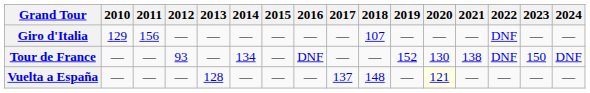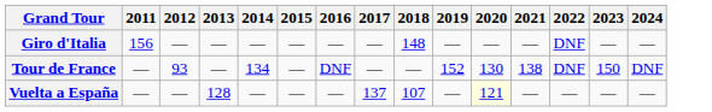 <table class="wikitable plainrowheaders">
 <tr>
 <th scope="col"><a href='#'>Grand Tour</a></th>
-<th scope="col">2010</th>
 <th scope="col">2011</th>
 <th scope="col">2012</th>
 <th scope="col">2013</th>
 <th scope="col">2014</th>
 <th scope="col">2015</th>
 <th scope="col">2016</th>
 <th scope="col">2017</th>
 <th scope="col">2018</th>
 <th scope="col">2019</th>
 <th scope="col">2020</th>
 <th scope="col">2021</th>
 <th scope="col">2022</th>
 <th scope="col">2023</th>
 <th scope="col">2024</th>
 </tr>
 <tr style="text-align:center;">
 <th scope="row"> <a href='#'>Giro d'Italia</a></th>
-<td><a href='#'>129</a></td>
 <td><a href='#'>156</a></td>
 <td>—</td>
 <td>—</td>
 <td>—</td>
 <td>—</td>
 <td>—</td>
 <td>—</td>
-<td><a href='#'>107</a></td>
+<td><a href='#'>148</a></td>
 <td>—</td>
 <td>—</td>
 <td>—</td>
 <td><a href='#'>DNF</a></td>
 <td>—</td>
 <td>—</td>
 </tr>
 <tr style="text-align:center;">
 <th scope="row"> <a href='#'>Tour de France</a></th>
-<td>—</td>
 <td>—</td>
 <td><a href='#'>93</a></td>
 <td>—</td>
 <td><a href='#'>134</a></td>
 <td>—</td>
 <td><a href='#'>DNF</a></td>
 <td>—</td>
 <td>—</td>
 <td><a href='#'>152</a></td>
 <td><a href='#'>130</a></td>
 <td><a href='#'>138</a></td>
 <td><a href='#'>DNF</a></td>
 <td><a href='#'>150</a></td>
 <td><a href='#'>DNF</a></td>
 </tr>
 <tr style="text-align:center;">
 <th scope="row"> <a href='#'>Vuelta a España</a></th>
 <td>—</td>
 <td>—</td>
-<td>—</td>
 <td><a href='#'>128</a></td>
 <td>—</td>
 <td>—</td>
 <td>—</td>
 <td><a href='#'>137</a></td>
-<td><a href='#'>148</a></td>
+<td><a href='#'>107</a></td>
 <td>—</td>
 <td style="background: lightyellow;"><a href='#'>121</a></td>
 <td>—</td>
 <td>—</td>
 <td>—</td>
 <td>—</td>
 </tr>
 </table>
